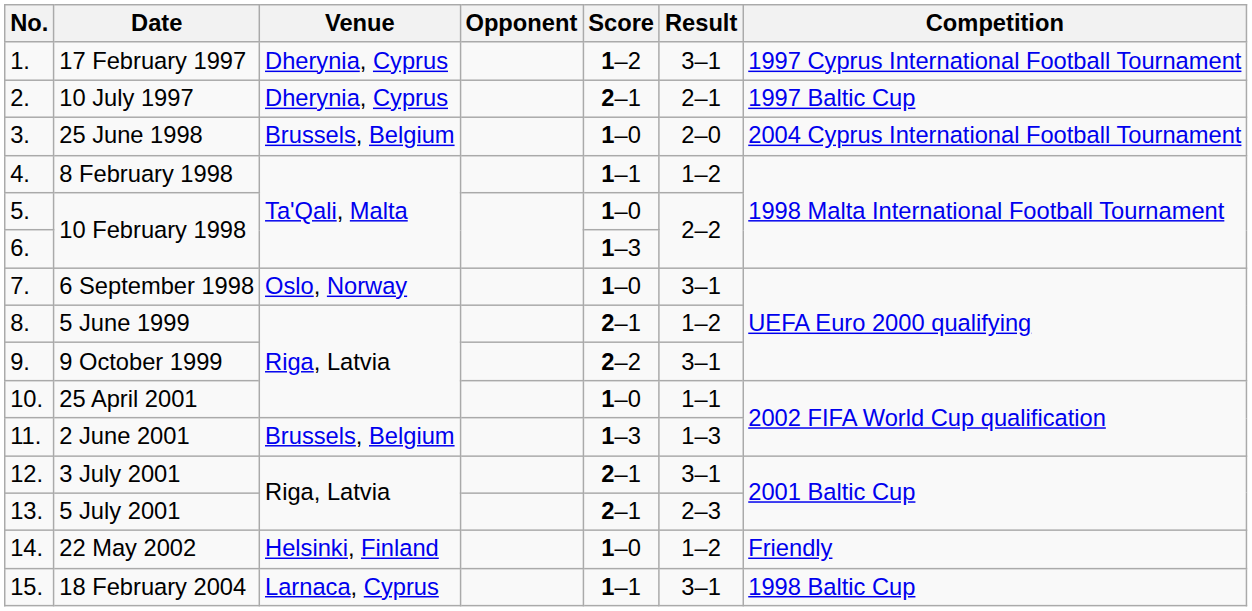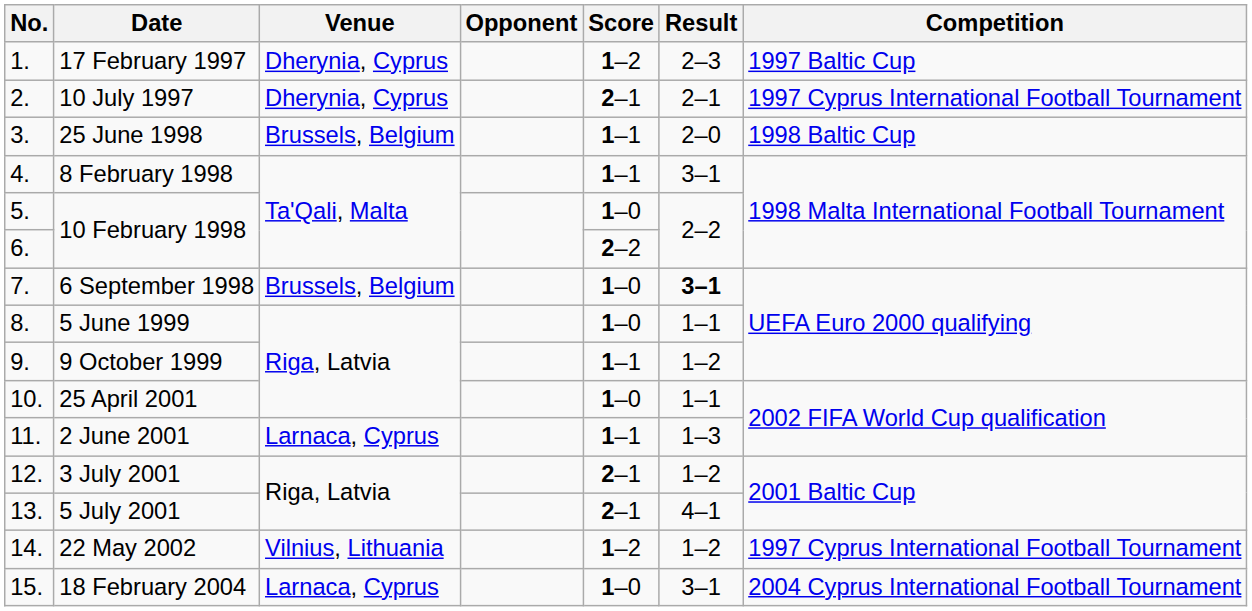 <table class="wikitable">
 <tr>
 <th>No.</th>
 <th>Date</th>
 <th>Venue</th>
 <th>Opponent</th>
 <th>Score</th>
 <th>Result</th>
 <th>Competition</th>
 </tr>
 <tr>
 <td>1.</td>
 <td>17 February 1997</td>
 <td><a href='#'>Dherynia</a>, <a href='#'>Cyprus</a></td>
 <td></td>
 <td align=center><strong>1</strong>–2</td>
-<td align=center>3–1</td>
-<td><a href='#'>1997 Cyprus International Football Tournament</a></td>
+<td align=center>2–3</td>
+<td><a href='#'>1997 Baltic Cup</a></td>
 </tr>
 <tr>
 <td>2.</td>
 <td>10 July 1997</td>
 <td><a href='#'>Dherynia</a>, <a href='#'>Cyprus</a></td>
 <td></td>
 <td align=center><strong>2</strong>–1</td>
 <td align=center>2–1</td>
-<td><a href='#'>1997 Baltic Cup</a></td>
+<td><a href='#'>1997 Cyprus International Football Tournament</a></td>
 </tr>
 <tr>
 <td>3.</td>
 <td>25 June 1998</td>
 <td><a href='#'>Brussels</a>, <a href='#'>Belgium</a></td>
 <td></td>
-<td align=center><strong>1</strong>–0</td>
+<td align=center><strong>1</strong>–1</td>
 <td align=center>2–0</td>
-<td><a href='#'>2004 Cyprus International Football Tournament</a></td>
+<td><a href='#'>1998 Baltic Cup</a></td>
 </tr>
 <tr>
 <td>4.</td>
 <td>8 February 1998</td>
 <td rowspan=3><a href='#'>Ta'Qali</a>, <a href='#'>Malta</a></td>
 <td></td>
 <td align=center><strong>1</strong>–1</td>
-<td align=center>1–2</td>
+<td align=center>3–1</td>
 <td rowspan=3><a href='#'>1998 Malta International Football Tournament</a></td>
 </tr>
 <tr>
 <td>5.</td>
 <td rowspan=2>10 February 1998</td>
 <td rowspan=2></td>
 <td align=center><strong>1</strong>–0</td>
 <td rowspan=2 align=center>2–2</td>
 </tr>
 <tr>
 <td>6.</td>
-<td align=center><strong>1</strong>–3</td>
+<td align=center><strong>2</strong>–2</td>
 </tr>
 <tr>
 <td>7.</td>
 <td>6 September 1998</td>
-<td><a href='#'>Oslo</a>, <a href='#'>Norway</a></td>
+<td><a href='#'>Brussels</a>, <a href='#'>Belgium</a></td>
 <td></td>
 <td align=center><strong>1</strong>–0</td>
-<td align=center>3–1</td>
+<td align=center><strong>3–1</strong></td>
 <td rowspan=3><a href='#'>UEFA Euro 2000 qualifying</a></td>
 </tr>
 <tr>
 <td>8.</td>
 <td>5 June 1999</td>
 <td rowspan=3><a href='#'>Riga</a>, Latvia</td>
 <td></td>
-<td align=center><strong>2</strong>–1</td>
-<td align=center>1–2</td>
+<td align=center><strong>1</strong>–0</td>
+<td align=center>1–1</td>
 </tr>
 <tr>
 <td>9.</td>
 <td>9 October 1999</td>
 <td></td>
-<td align=center><strong>2</strong>–2</td>
-<td align=center>3–1</td>
+<td align=center><strong>1</strong>–1</td>
+<td align=center>1–2</td>
 </tr>
 <tr>
 <td>10.</td>
 <td>25 April 2001</td>
 <td></td>
 <td align=center><strong>1</strong>–0</td>
 <td align=center>1–1</td>
 <td rowspan=2><a href='#'>2002 FIFA World Cup qualification</a></td>
 </tr>
 <tr>
 <td>11.</td>
 <td>2 June 2001</td>
-<td><a href='#'>Brussels</a>, <a href='#'>Belgium</a></td>
+<td><a href='#'>Larnaca</a>, <a href='#'>Cyprus</a></td>
 <td></td>
-<td align=center><strong>1</strong>–3</td>
+<td align=center><strong>1</strong>–1</td>
 <td align=center>1–3</td>
 </tr>
 <tr>
 <td>12.</td>
 <td>3 July 2001</td>
 <td rowspan=2>Riga, Latvia</td>
 <td></td>
 <td align=center><strong>2</strong>–1</td>
-<td align=center>3–1</td>
+<td align=center>1–2</td>
 <td rowspan=2><a href='#'>2001 Baltic Cup</a></td>
 </tr>
 <tr>
 <td>13.</td>
 <td>5 July 2001</td>
 <td></td>
 <td align=center><strong>2</strong>–1</td>
-<td align=center>2–3</td>
+<td align=center>4–1</td>
 </tr>
 <tr>
 <td>14.</td>
 <td>22 May 2002</td>
-<td><a href='#'>Helsinki</a>, <a href='#'>Finland</a></td>
+<td><a href='#'>Vilnius</a>, <a href='#'>Lithuania</a></td>
 <td></td>
-<td align=center><strong>1</strong>–0</td>
+<td align=center><strong>1</strong>–2</td>
 <td align=center>1–2</td>
-<td><a href='#'>Friendly</a></td>
+<td><a href='#'>1997 Cyprus International Football Tournament</a></td>
 </tr>
 <tr>
 <td>15.</td>
 <td>18 February 2004</td>
 <td><a href='#'>Larnaca</a>, <a href='#'>Cyprus</a></td>
 <td></td>
-<td align=center><strong>1</strong>–1</td>
+<td align=center><strong>1</strong>–0</td>
 <td align=center>3–1</td>
-<td><a href='#'>1998 Baltic Cup</a></td>
+<td><a href='#'>2004 Cyprus International Football Tournament</a></td>
 </tr>
 </table>
